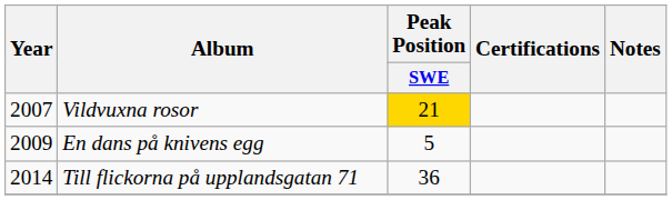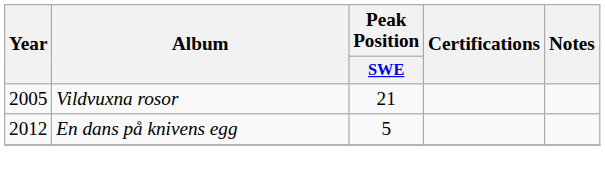 <table class="wikitable plainrowheaders" style="text-align:center;" border="1">
 <tr>
 <th scope="col" rowspan="2">Year</th>
 <th scope="col" rowspan="2" style="width:15em;">Album</th>
 <th scope="col" colspan="1">Peak Position</th>
 <th scope="col" rowspan="2">Certifications</th>
 <th scope="col" rowspan="2">Notes</th>
 </tr>
 <tr>
 <th scope="col" style="width:3em;font-size:85%;"><a href='#'>SWE</a><br></th>
 </tr>
 <tr>
-<td>2007</td>
+<td>2005</td>
 <td style="text-align:left;"><em>Vildvuxna rosor</em></td>
-<td style="background: gold;">21</td>
+<td>21</td>
 <td style="text-align:left;"></td>
 <td style="text-align:left;"></td>
 </tr>
 <tr>
-<td>2009</td>
+<td>2012</td>
 <td style="text-align:left;"><em>En dans på knivens egg</em></td>
 <td>5</td>
 <td style="text-align:left;"></td>
 <td style="text-align:left;"></td>
 </tr>
 <tr>
-<td>2014</td>
-<td style="text-align:left;"><em>Till flickorna på upplandsgatan 71</em></td>
-<td>36</td>
-<td style="text-align:left;"></td>
-<td style="text-align:left;"></td>
-</tr>
-<tr>
 </tr>
 </table>
